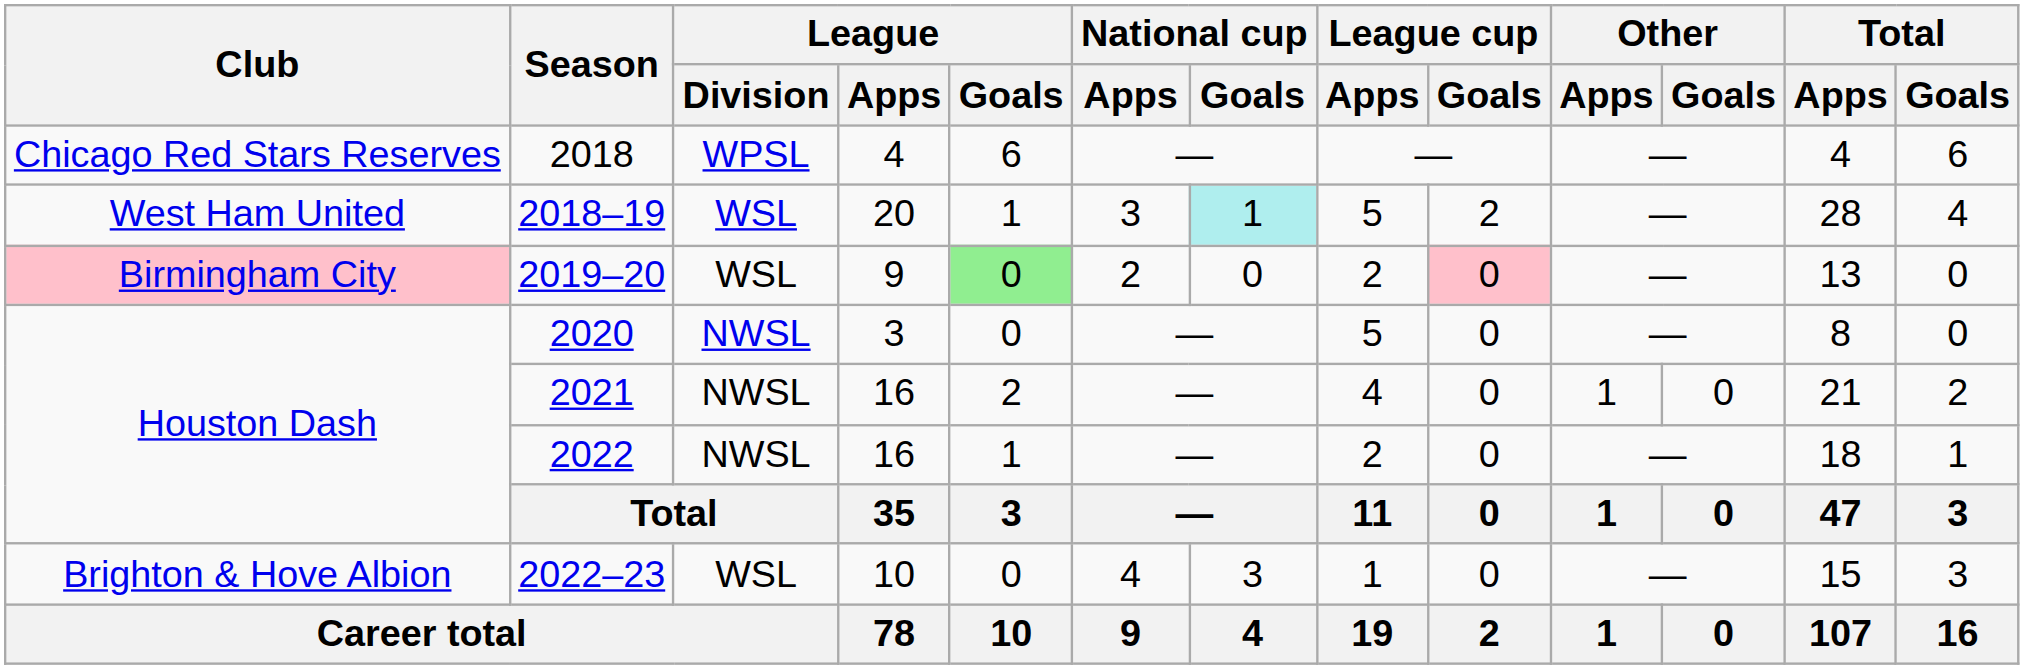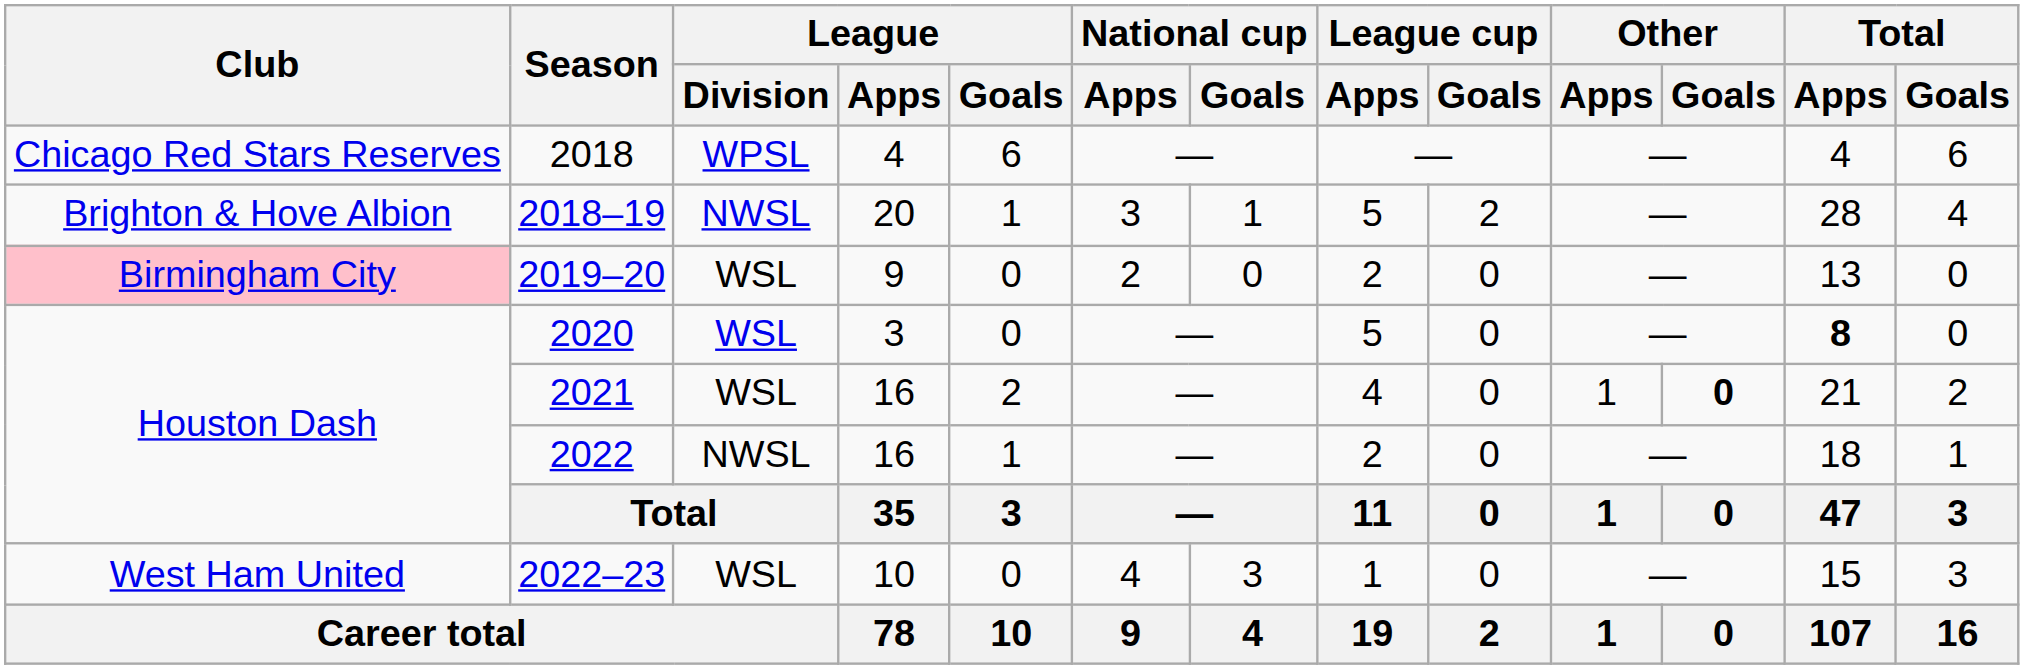 <table class="wikitable" style="text-align:center">
 <tr>
 <th rowspan="2">Club</th>
 <th rowspan="2">Season</th>
 <th colspan="3">League</th>
 <th colspan="2">National cup</th>
 <th colspan="2">League cup</th>
 <th colspan="2">Other</th>
 <th colspan="2">Total</th>
 </tr>
 <tr>
 <th>Division</th>
 <th>Apps</th>
 <th>Goals</th>
 <th>Apps</th>
 <th>Goals</th>
 <th>Apps</th>
 <th>Goals</th>
 <th>Apps</th>
 <th>Goals</th>
 <th>Apps</th>
 <th>Goals</th>
 </tr>
 <tr>
 <td><a href='#'>Chicago Red Stars Reserves</a></td>
 <td>2018</td>
 <td><a href='#'>WPSL</a></td>
 <td>4</td>
 <td>6</td>
 <td colspan="2">—</td>
 <td colspan="2">—</td>
 <td colspan="2">—</td>
 <td>4</td>
 <td>6</td>
 </tr>
 <tr>
-<td><a href='#'>West Ham United</a></td>
+<td><a href='#'>Brighton & Hove Albion</a></td>
 <td><a href='#'>2018–19</a></td>
-<td><a href='#'>WSL</a></td>
+<td><a href='#'>NWSL</a></td>
 <td>20</td>
 <td>1</td>
 <td>3</td>
-<td style="background: paleturquoise;">1</td>
+<td>1</td>
 <td>5</td>
 <td>2</td>
 <td colspan="2">—</td>
 <td>28</td>
 <td>4</td>
 </tr>
 <tr>
 <td style="background: pink;"><a href='#'>Birmingham City</a></td>
 <td><a href='#'>2019–20</a></td>
 <td>WSL</td>
 <td>9</td>
-<td style="background: lightgreen;">0</td>
+<td>0</td>
 <td>2</td>
 <td>0</td>
 <td>2</td>
-<td style="background: pink;">0</td>
+<td>0</td>
 <td colspan="2">—</td>
 <td>13</td>
 <td>0</td>
 </tr>
 <tr>
 <td rowspan="4"><a href='#'>Houston Dash</a></td>
 <td><a href='#'>2020</a></td>
-<td><a href='#'>NWSL</a></td>
+<td><a href='#'>WSL</a></td>
 <td>3</td>
 <td>0</td>
 <td colspan="2">—</td>
 <td>5</td>
 <td>0</td>
 <td colspan="2">—</td>
-<td>8</td>
+<td><strong>8</strong></td>
 <td>0</td>
 </tr>
 <tr>
 <td><a href='#'>2021</a></td>
-<td>NWSL</td>
+<td>WSL</td>
 <td>16</td>
 <td>2</td>
 <td colspan="2">—</td>
 <td>4</td>
 <td>0</td>
 <td>1</td>
-<td>0</td>
+<td><strong>0</strong></td>
 <td>21</td>
 <td>2</td>
 </tr>
 <tr>
 <td><a href='#'>2022</a></td>
 <td>NWSL</td>
 <td>16</td>
 <td>1</td>
 <td colspan="2">—</td>
 <td>2</td>
 <td>0</td>
 <td colspan="2">—</td>
 <td>18</td>
 <td>1</td>
 </tr>
 <tr>
 <th colspan="2">Total</th>
 <th>35</th>
 <th>3</th>
 <th colspan="2">—</th>
 <th>11</th>
 <th>0</th>
 <th>1</th>
 <th>0</th>
 <th>47</th>
 <th>3</th>
 </tr>
 <tr>
-<td><a href='#'>Brighton & Hove Albion</a></td>
+<td><a href='#'>West Ham United</a></td>
 <td><a href='#'>2022–23</a></td>
 <td>WSL</td>
 <td>10</td>
 <td>0</td>
 <td>4</td>
 <td>3</td>
 <td 0>1</td>
 <td>0</td>
 <td colspan="2">—</td>
 <td>15</td>
 <td>3</td>
 </tr>
 <tr>
 <th colspan="3">Career total</th>
 <th>78</th>
 <th>10</th>
 <th>9</th>
 <th>4</th>
 <th>19</th>
 <th>2</th>
 <th>1</th>
 <th>0</th>
 <th>107</th>
 <th>16</th>
 </tr>
 </table>
